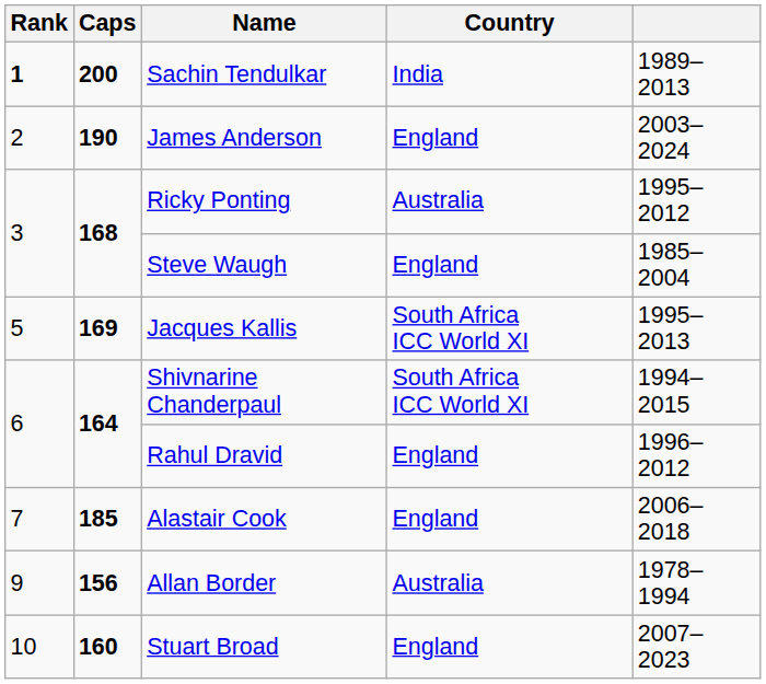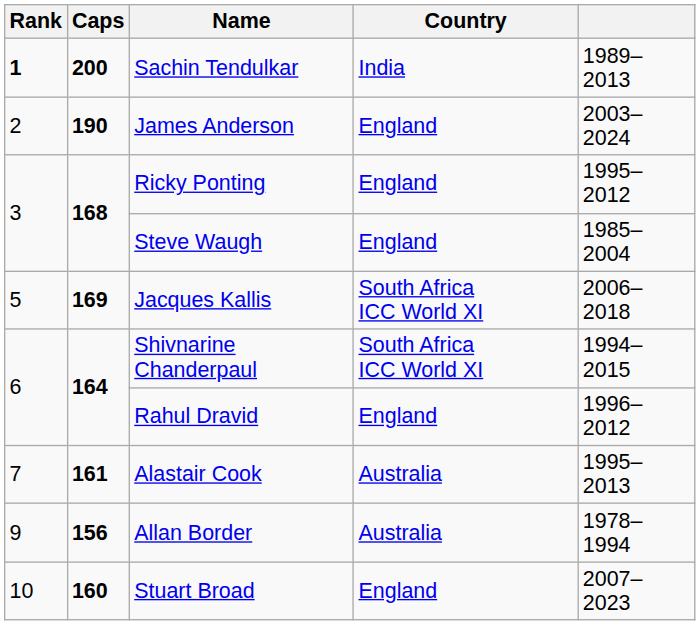 <table class="sortable wikitable">
 <tr>
 <th width="10px">Rank</th>
 <th width="10px">Caps</th>
 <th width="160px">Name</th>
 <th width="160px">Country</th>
 <th width="80px"></th>
 </tr>
 <tr>
 <td><strong>1</strong></td>
 <td><strong>200</strong></td>
 <td><a href='#'>Sachin Tendulkar</a></td>
 <td> <a href='#'>India</a></td>
 <td>1989–2013</td>
 </tr>
 <tr>
 <td>2</td>
 <td><strong>190</strong></td>
 <td><a href='#'>James Anderson</a></td>
 <td> <a href='#'>England</a></td>
 <td>2003–2024</td>
 </tr>
 <tr>
 <td rowspan="2">3</td>
 <td rowspan="2"><strong>168</strong></td>
 <td><a href='#'>Ricky Ponting</a></td>
-<td> <a href='#'>Australia</a></td>
+<td> <a href='#'>England</a></td>
 <td>1995–2012</td>
 </tr>
 <tr>
 <td><a href='#'>Steve Waugh</a></td>
 <td> <a href='#'>England</a></td>
 <td>1985–2004</td>
 </tr>
 <tr>
 <td>5</td>
 <td><strong>169</strong></td>
 <td><a href='#'>Jacques Kallis</a></td>
 <td> <a href='#'>South Africa</a> <br> <a href='#'>ICC World XI</a></td>
-<td>1995–2013</td>
+<td>2006–2018</td>
 </tr>
 <tr>
 <td rowspan="2">6</td>
 <td rowspan="2"><strong>164</strong></td>
 <td><a href='#'>Shivnarine Chanderpaul</a></td>
 <td> <a href='#'>South Africa</a> <br> <a href='#'>ICC World XI</a></td>
 <td>1994–2015</td>
 </tr>
 <tr>
 <td><a href='#'>Rahul Dravid</a></td>
 <td> <a href='#'>England</a></td>
 <td>1996–2012</td>
 </tr>
 <tr>
 <td>7</td>
-<td><strong>185</strong></td>
+<td><strong>161</strong></td>
 <td><a href='#'>Alastair Cook</a></td>
-<td> <a href='#'>England</a></td>
-<td>2006–2018</td>
+<td> <a href='#'>Australia</a></td>
+<td>1995–2013</td>
 </tr>
 <tr>
 <td>9</td>
 <td><strong>156</strong></td>
 <td><a href='#'>Allan Border</a></td>
 <td> <a href='#'>Australia</a></td>
 <td>1978–1994</td>
 </tr>
 <tr>
 <td>10</td>
 <td><strong>160</strong></td>
 <td><a href='#'>Stuart Broad</a></td>
 <td> <a href='#'>England</a></td>
 <td>2007–2023</td>
 </tr>
 </table>
